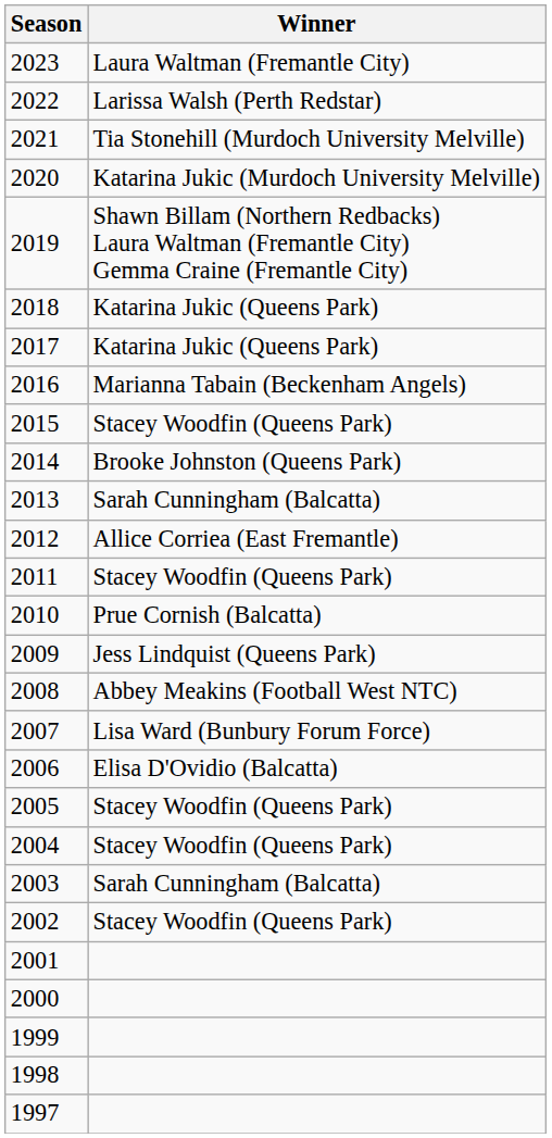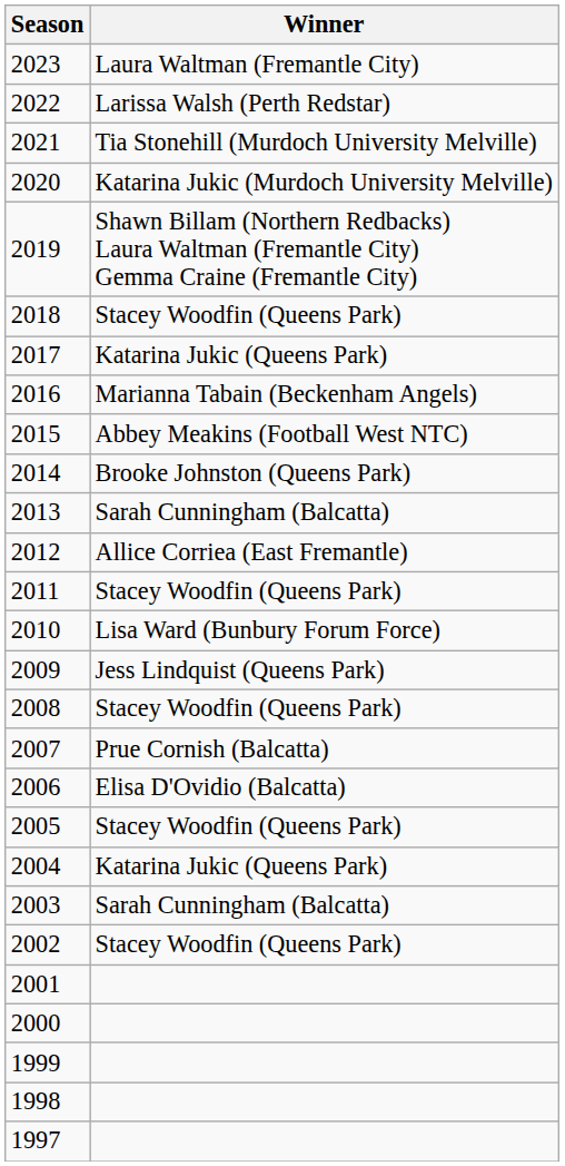 <table class="wikitable" style="text-align:left">
 <tr>
 <th>Season</th>
 <th>Winner</th>
 </tr>
 <tr>
 <td>2023</td>
 <td>Laura Waltman (Fremantle City)</td>
 </tr>
 <tr>
 <td>2022</td>
 <td>Larissa Walsh (Perth Redstar)</td>
 </tr>
 <tr>
 <td>2021</td>
 <td>Tia Stonehill (Murdoch University Melville)</td>
 </tr>
 <tr>
 <td>2020</td>
 <td>Katarina Jukic (Murdoch University Melville)</td>
 </tr>
 <tr>
 <td>2019</td>
 <td>Shawn Billam (Northern Redbacks)<br>Laura Waltman (Fremantle City)<br>Gemma Craine (Fremantle City)</td>
 </tr>
 <tr>
 <td>2018</td>
-<td>Katarina Jukic (Queens Park)</td>
+<td>Stacey Woodfin (Queens Park)</td>
 </tr>
 <tr>
 <td>2017</td>
 <td>Katarina Jukic (Queens Park)</td>
 </tr>
 <tr>
 <td>2016</td>
 <td>Marianna Tabain (Beckenham Angels)</td>
 </tr>
 <tr>
 <td>2015</td>
-<td>Stacey Woodfin (Queens Park)</td>
+<td>Abbey Meakins (Football West NTC)</td>
 </tr>
 <tr>
 <td>2014</td>
 <td>Brooke Johnston (Queens Park)</td>
 </tr>
 <tr>
 <td>2013</td>
 <td>Sarah Cunningham (Balcatta)</td>
 </tr>
 <tr>
 <td>2012</td>
 <td>Allice Corriea (East Fremantle)</td>
 </tr>
 <tr>
 <td>2011</td>
 <td>Stacey Woodfin (Queens Park)</td>
 </tr>
 <tr>
 <td>2010</td>
-<td>Prue Cornish (Balcatta)</td>
+<td>Lisa Ward (Bunbury Forum Force)</td>
 </tr>
 <tr>
 <td>2009</td>
 <td>Jess Lindquist (Queens Park)</td>
 </tr>
 <tr>
 <td>2008</td>
-<td>Abbey Meakins (Football West NTC)</td>
+<td>Stacey Woodfin (Queens Park)</td>
 </tr>
 <tr>
 <td>2007</td>
-<td>Lisa Ward (Bunbury Forum Force)</td>
+<td>Prue Cornish (Balcatta)</td>
 </tr>
 <tr>
 <td>2006</td>
 <td>Elisa D'Ovidio (Balcatta)</td>
 </tr>
 <tr>
 <td>2005</td>
 <td>Stacey Woodfin (Queens Park)</td>
 </tr>
 <tr>
 <td>2004</td>
-<td>Stacey Woodfin (Queens Park)</td>
+<td>Katarina Jukic (Queens Park)</td>
 </tr>
 <tr>
 <td>2003</td>
 <td>Sarah Cunningham (Balcatta)</td>
 </tr>
 <tr>
 <td>2002</td>
 <td>Stacey Woodfin (Queens Park)</td>
 </tr>
 <tr>
 <td>2001</td>
 <td></td>
 </tr>
 <tr>
 <td>2000</td>
 <td></td>
 </tr>
 <tr>
 <td>1999</td>
 <td></td>
 </tr>
 <tr>
 <td>1998</td>
 <td></td>
 </tr>
 <tr>
 <td>1997</td>
 <td></td>
 </tr>
 </table>
